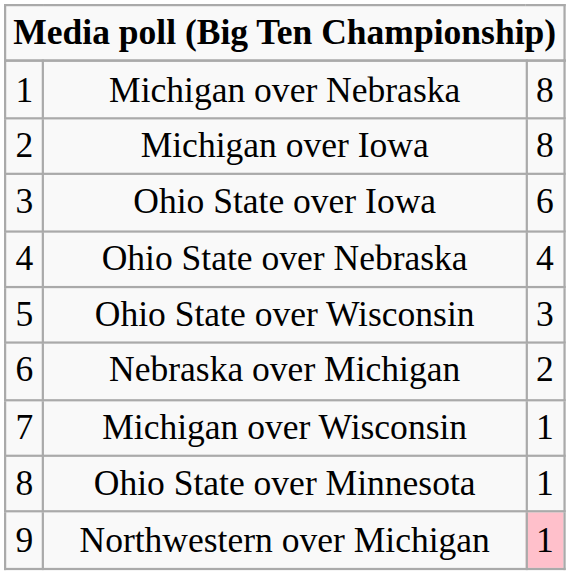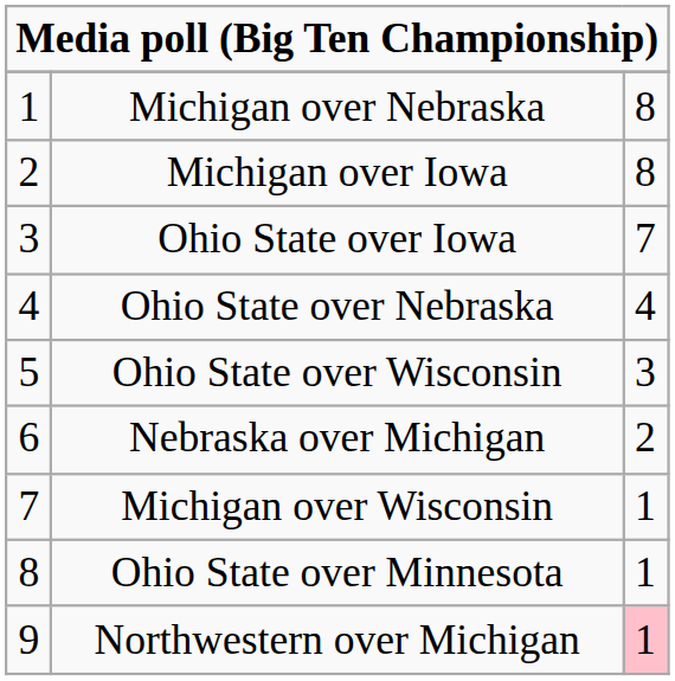 <table class="wikitable">
 <tr align="center">
 <td align="center" Colspan="3"><strong>Media poll (Big Ten Championship)</strong></td>
 </tr>
 <tr align="center">
 </tr>
 <tr align="center">
 <td>1</td>
 <td>Michigan over Nebraska</td>
 <td>8</td>
 </tr>
 <tr align="center">
 <td>2</td>
 <td>Michigan over Iowa</td>
 <td>8</td>
 </tr>
 <tr align="center">
 <td>3</td>
 <td>Ohio State over Iowa</td>
-<td>6</td>
+<td>7</td>
 </tr>
 <tr align="center">
 <td>4</td>
 <td>Ohio State over Nebraska</td>
 <td>4</td>
 </tr>
 <tr align="center">
 <td>5</td>
 <td>Ohio State over Wisconsin</td>
 <td>3</td>
 </tr>
 <tr align="center">
 <td>6</td>
 <td>Nebraska over Michigan</td>
 <td>2</td>
 </tr>
 <tr align="center">
 <td>7</td>
 <td>Michigan over Wisconsin</td>
 <td>1</td>
 </tr>
 <tr align="center">
 <td>8</td>
 <td>Ohio State over Minnesota</td>
 <td>1</td>
 </tr>
 <tr align="center">
 <td>9</td>
 <td>Northwestern over Michigan</td>
 <td style="background: pink;">1</td>
 </tr>
 </table>
